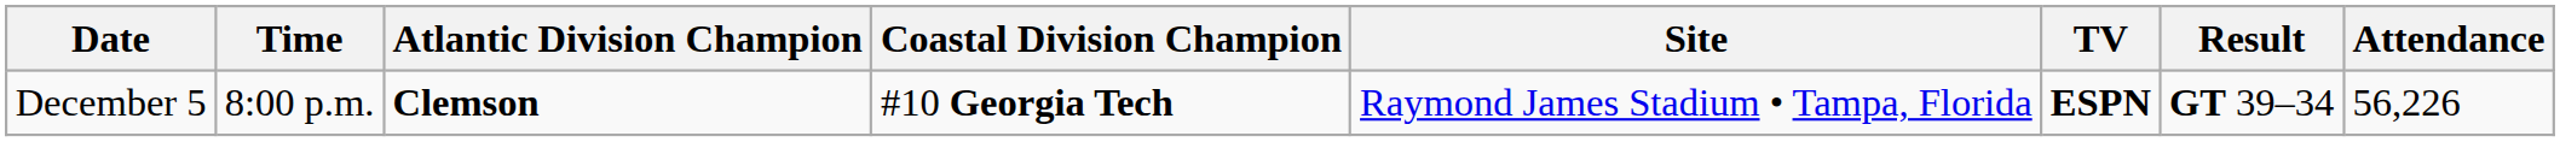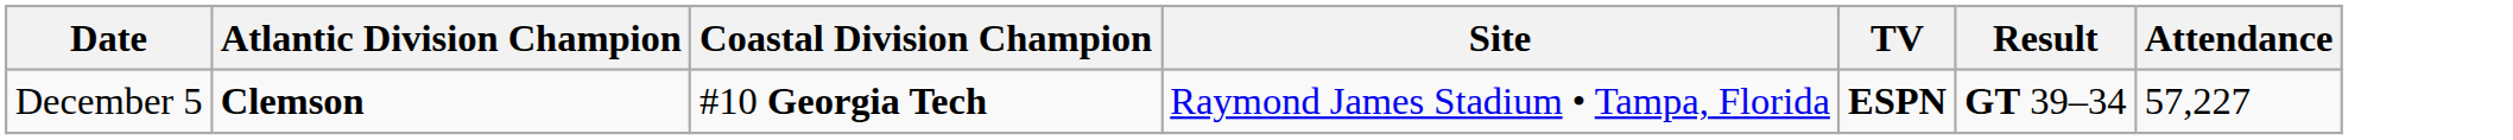 <table class="wikitable" style="font-size:95%;">
 <tr>
 <th>Date</th>
-<th>Time</th>
 <th>Atlantic Division Champion</th>
 <th>Coastal Division Champion</th>
 <th>Site</th>
 <th>TV</th>
 <th>Result</th>
 <th>Attendance</th>
 </tr>
 <tr bgcolor=>
 <td>December 5</td>
-<td>8:00 p.m.</td>
 <td><strong>Clemson</strong></td>
 <td>#10 <strong>Georgia Tech</strong></td>
 <td><a href='#'>Raymond James Stadium</a> • <a href='#'>Tampa, Florida</a></td>
 <td><strong>ESPN</strong></td>
 <td><strong>GT</strong> 39–34</td>
-<td>56,226</td>
+<td>57,227</td>
 </tr>
 </table>
